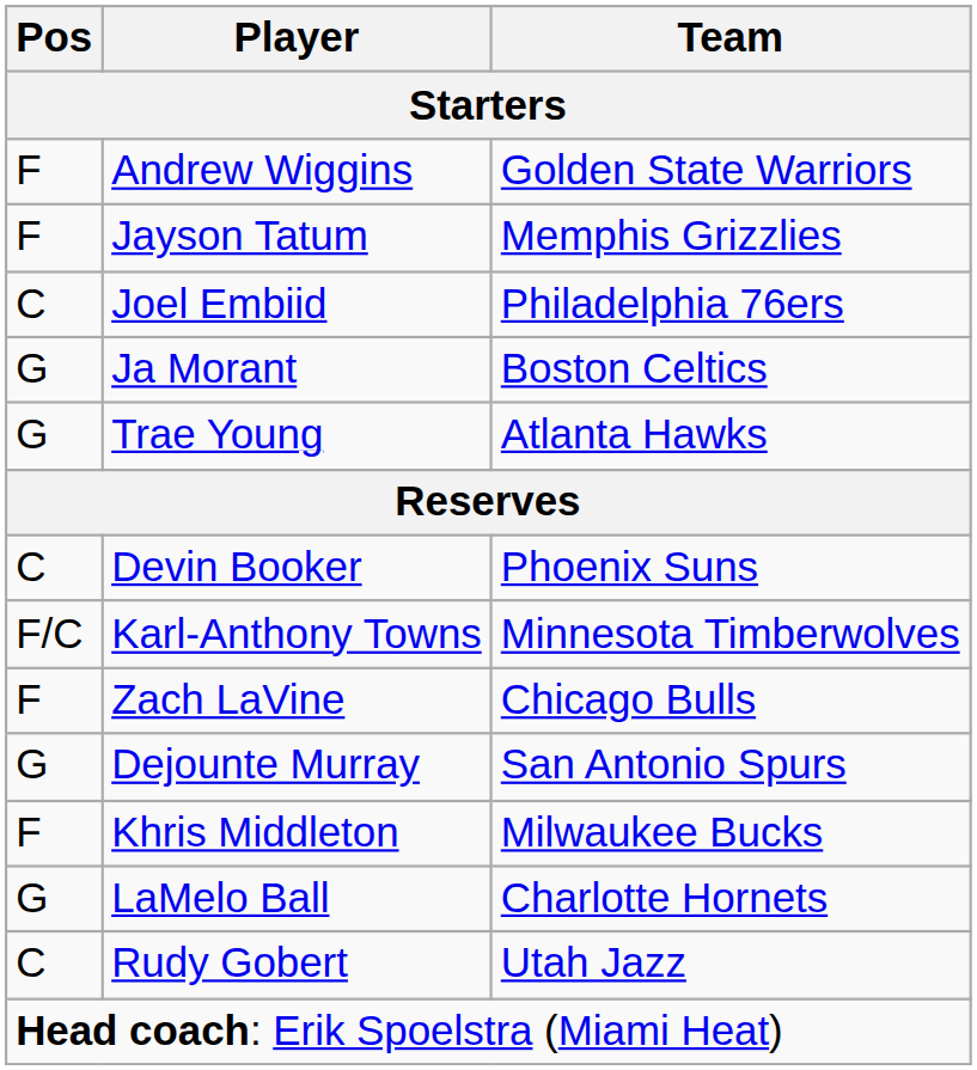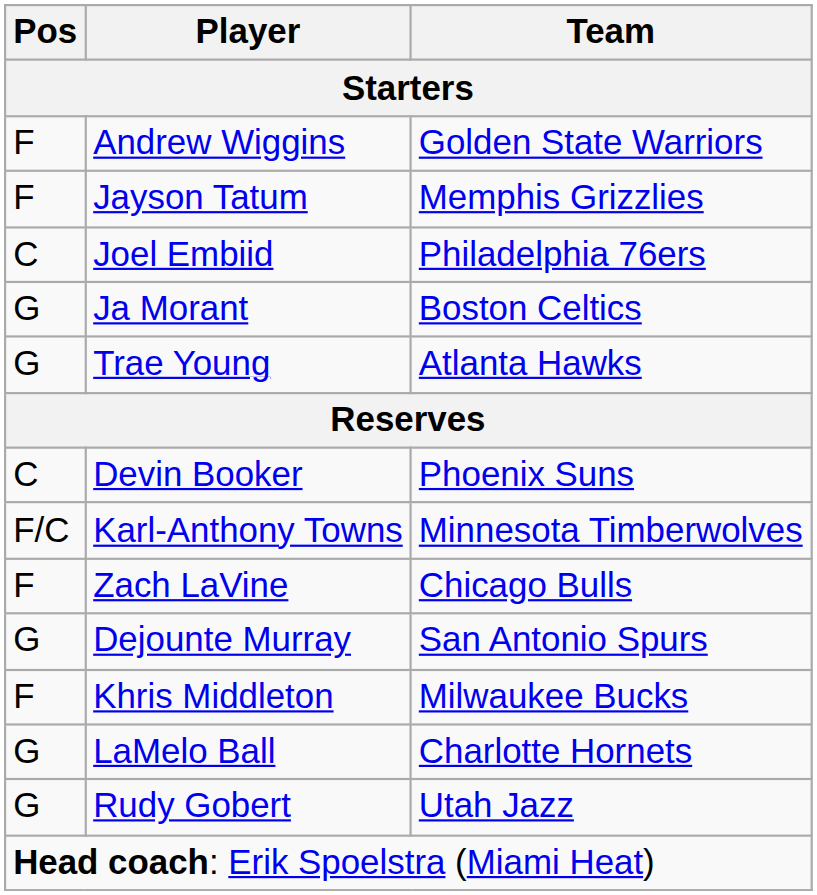 <table class="wikitable">
 <tr>
 <th>Pos</th>
 <th>Player</th>
 <th>Team</th>
 </tr>
 <tr>
 <th scope="col" colspan="4">Starters</th>
 </tr>
 <tr>
 <td>F</td>
 <td><a href='#'>Andrew Wiggins</a></td>
 <td><a href='#'>Golden State Warriors</a></td>
 </tr>
 <tr>
 <td>F</td>
 <td><a href='#'>Jayson Tatum</a></td>
 <td><a href='#'>Memphis Grizzlies</a></td>
 </tr>
 <tr>
 <td>C</td>
 <td><a href='#'>Joel Embiid</a></td>
 <td><a href='#'>Philadelphia 76ers</a></td>
 </tr>
 <tr>
 <td>G</td>
 <td><a href='#'>Ja Morant</a></td>
 <td><a href='#'>Boston Celtics</a></td>
 </tr>
 <tr>
 <td>G</td>
 <td><a href='#'>Trae Young</a></td>
 <td><a href='#'>Atlanta Hawks</a></td>
 </tr>
 <tr>
 <th scope="col" colspan="4">Reserves</th>
 </tr>
 <tr>
 <td>C</td>
 <td><a href='#'>Devin Booker</a></td>
 <td><a href='#'>Phoenix Suns</a></td>
 </tr>
 <tr>
 <td>F/C</td>
 <td><a href='#'>Karl-Anthony Towns</a></td>
 <td><a href='#'>Minnesota Timberwolves</a></td>
 </tr>
 <tr>
 <td>F</td>
 <td><a href='#'>Zach LaVine</a></td>
 <td><a href='#'>Chicago Bulls</a></td>
 </tr>
 <tr>
 <td>G</td>
 <td><a href='#'>Dejounte Murray</a></td>
 <td><a href='#'>San Antonio Spurs</a></td>
 </tr>
 <tr>
 <td>F</td>
 <td><a href='#'>Khris Middleton</a></td>
 <td><a href='#'>Milwaukee Bucks</a></td>
 </tr>
 <tr>
 <td>G</td>
 <td><a href='#'>LaMelo Ball</a></td>
 <td><a href='#'>Charlotte Hornets</a></td>
 </tr>
 <tr>
-<td>C</td>
+<td>G</td>
 <td><a href='#'>Rudy Gobert</a></td>
 <td><a href='#'>Utah Jazz</a></td>
 </tr>
 <tr>
 <td colspan="3"><strong>Head coach</strong>: <a href='#'>Erik Spoelstra</a> (<a href='#'>Miami Heat</a>)</td>
 </tr>
 </table>
